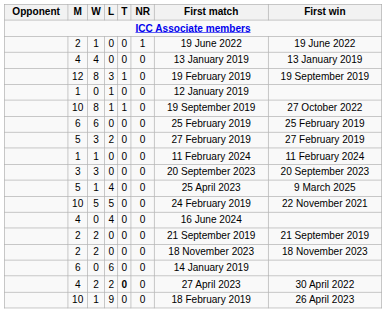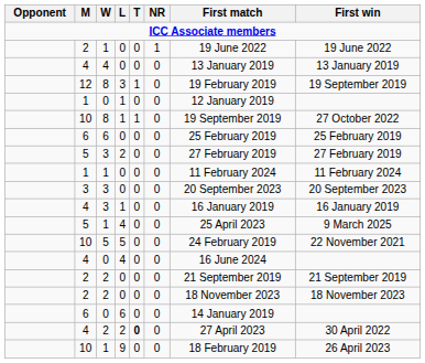 <table class="wikitable" style="text-align: center; width: 600px;">
 <tr>
 <th>Opponent</th>
 <th>M</th>
 <th>W</th>
 <th>L</th>
 <th>T</th>
 <th>NR</th>
 <th>First match</th>
 <th>First win</th>
 </tr>
 <tr>
 <td colspan="8" style="text-align: center;"><strong><a href='#'>ICC Associate members</a></strong></td>
 </tr>
 <tr>
 <td align=left></td>
 <td>2</td>
 <td>1</td>
 <td>0</td>
 <td>0</td>
 <td>1</td>
 <td>19 June 2022</td>
 <td>19 June 2022</td>
 </tr>
 <tr>
 <td align=left></td>
 <td>4</td>
 <td>4</td>
 <td>0</td>
 <td>0</td>
 <td>0</td>
 <td>13 January 2019</td>
 <td>13 January 2019</td>
 </tr>
 <tr>
 <td align=left></td>
 <td>12</td>
 <td>8</td>
 <td>3</td>
 <td>1</td>
 <td>0</td>
 <td>19 February 2019</td>
 <td>19 September 2019</td>
 </tr>
 <tr>
 <td align=left></td>
 <td>1</td>
 <td>0</td>
 <td>1</td>
 <td>0</td>
 <td>0</td>
 <td>12 January 2019</td>
 <td></td>
 </tr>
 <tr>
 <td align=left></td>
 <td>10</td>
 <td>8</td>
 <td>1</td>
 <td>1</td>
 <td>0</td>
 <td>19 September 2019</td>
 <td>27 October 2022</td>
 </tr>
 <tr>
 <td align=left></td>
 <td>6</td>
 <td>6</td>
 <td>0</td>
 <td>0</td>
 <td>0</td>
 <td>25 February 2019</td>
 <td>25 February 2019</td>
 </tr>
 <tr>
 <td align=left></td>
 <td>5</td>
 <td>3</td>
 <td>2</td>
 <td>0</td>
 <td>0</td>
 <td>27 February 2019</td>
 <td>27 February 2019</td>
 </tr>
 <tr>
 <td align=left></td>
 <td>1</td>
 <td>1</td>
 <td>0</td>
 <td>0</td>
 <td>0</td>
 <td>11 February 2024</td>
 <td>11 February 2024</td>
 </tr>
 <tr>
 <td align=left></td>
 <td>3</td>
 <td>3</td>
 <td>0</td>
 <td>0</td>
 <td>0</td>
 <td>20 September 2023</td>
 <td>20 September 2023</td>
 </tr>
 <tr>
 <td align=left></td>
+<td>4</td>
+<td>3</td>
+<td>1</td>
+<td>0</td>
+<td>0</td>
+<td>16 January 2019</td>
+<td>16 January 2019</td>
+</tr>
+<tr>
+<td align=left></td>
 <td>5</td>
 <td>1</td>
 <td>4</td>
 <td>0</td>
 <td>0</td>
 <td>25 April 2023</td>
 <td>9 March 2025</td>
 </tr>
 <tr>
 <td align=left></td>
 <td>10</td>
 <td>5</td>
 <td>5</td>
 <td>0</td>
 <td>0</td>
 <td>24 February 2019</td>
 <td>22 November 2021</td>
 </tr>
 <tr>
 <td align=left></td>
 <td>4</td>
 <td>0</td>
 <td>4</td>
 <td>0</td>
 <td>0</td>
 <td>16 June 2024</td>
 <td></td>
 </tr>
 <tr>
 <td align=left></td>
 <td>2</td>
 <td>2</td>
 <td>0</td>
 <td>0</td>
 <td>0</td>
 <td>21 September 2019</td>
 <td>21 September 2019</td>
 </tr>
 <tr>
 <td align=left></td>
 <td>2</td>
 <td>2</td>
 <td>0</td>
 <td>0</td>
 <td>0</td>
 <td>18 November 2023</td>
 <td>18 November 2023</td>
 </tr>
 <tr>
 <td align=left></td>
 <td>6</td>
 <td>0</td>
 <td>6</td>
 <td>0</td>
 <td>0</td>
 <td>14 January 2019</td>
 <td></td>
 </tr>
 <tr>
 <td align=left></td>
 <td>4</td>
 <td>2</td>
 <td>2</td>
 <td><strong>0</strong></td>
 <td>0</td>
 <td>27 April 2023</td>
 <td>30 April 2022</td>
 </tr>
 <tr>
 <td align=left></td>
 <td>10</td>
 <td>1</td>
 <td>9</td>
 <td>0</td>
 <td>0</td>
 <td>18 February 2019</td>
 <td>26 April 2023</td>
 </tr>
 </table>
